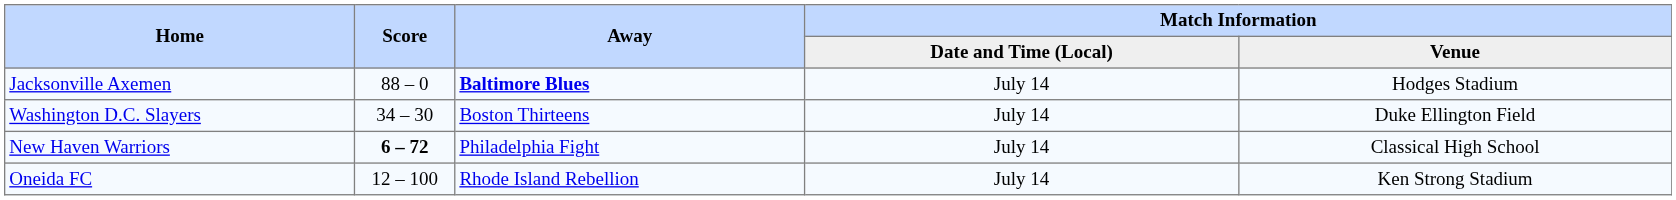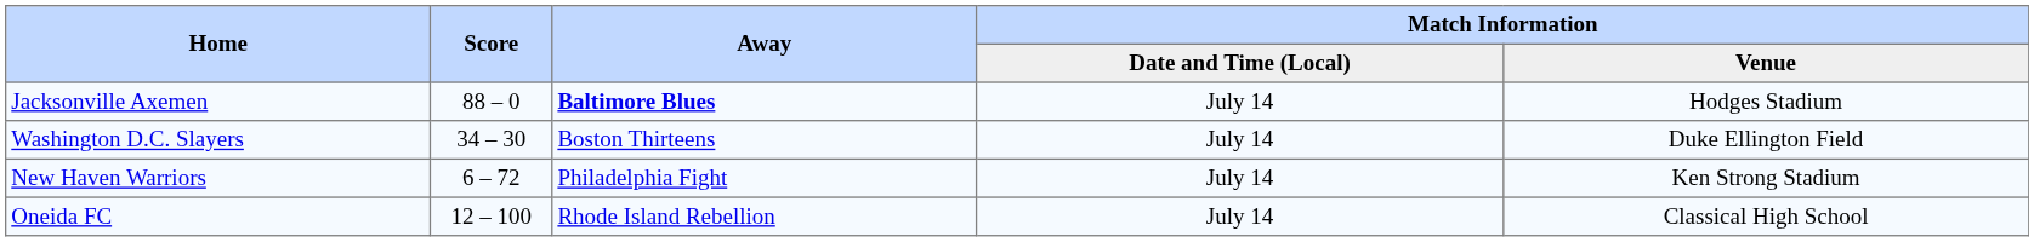 <table border="1" cellpadding="3" cellspacing="0" style="border-collapse:collapse; font-size:90%; width:100%">
 <tr style="background:#c1d8ff;">
 <th rowspan="2" style="width:21%;">Home</th>
 <th rowspan="2" style="width:6%;">Score</th>
 <th rowspan="2" style="width:21%;">Away</th>
 <th colspan=6>Match Information</th>
 </tr>
 <tr style="background:#efefef;">
 <th width=26%>Date and Time (Local)</th>
 <th width=26%>Venue</th>
 </tr>
 <tr style="text-align:center; background:#f5faff;">
 <td align=left> <a href='#'>Jacksonville Axemen</a></td>
 <td>88 – 0</td>
 <td align=left><strong> <a href='#'>Baltimore Blues</a></strong></td>
 <td>July 14</td>
 <td>Hodges Stadium</td>
 </tr>
 <tr style="text-align:center; background:#f5faff;">
 <td align=left> <a href='#'>Washington D.C. Slayers</a></td>
 <td>34 – 30</td>
 <td align=left> <a href='#'>Boston Thirteens</a></td>
 <td>July 14</td>
 <td>Duke Ellington Field</td>
 </tr>
 <tr style="text-align:center; background:#f5faff;">
 <td align=left> <a href='#'>New Haven Warriors</a></td>
-<td><strong>6 – 72</strong></td>
+<td>6 – 72</td>
 <td align=left> <a href='#'>Philadelphia Fight</a></td>
 <td>July 14</td>
-<td>Classical High School</td>
+<td>Ken Strong Stadium</td>
 </tr>
 <tr style="text-align:center; background:#f5faff;">
 <td align=left> <a href='#'>Oneida FC</a></td>
 <td>12 – 100</td>
 <td align=left> <a href='#'>Rhode Island Rebellion</a></td>
 <td>July 14</td>
-<td>Ken Strong Stadium</td>
+<td>Classical High School</td>
 </tr>
 </table>
